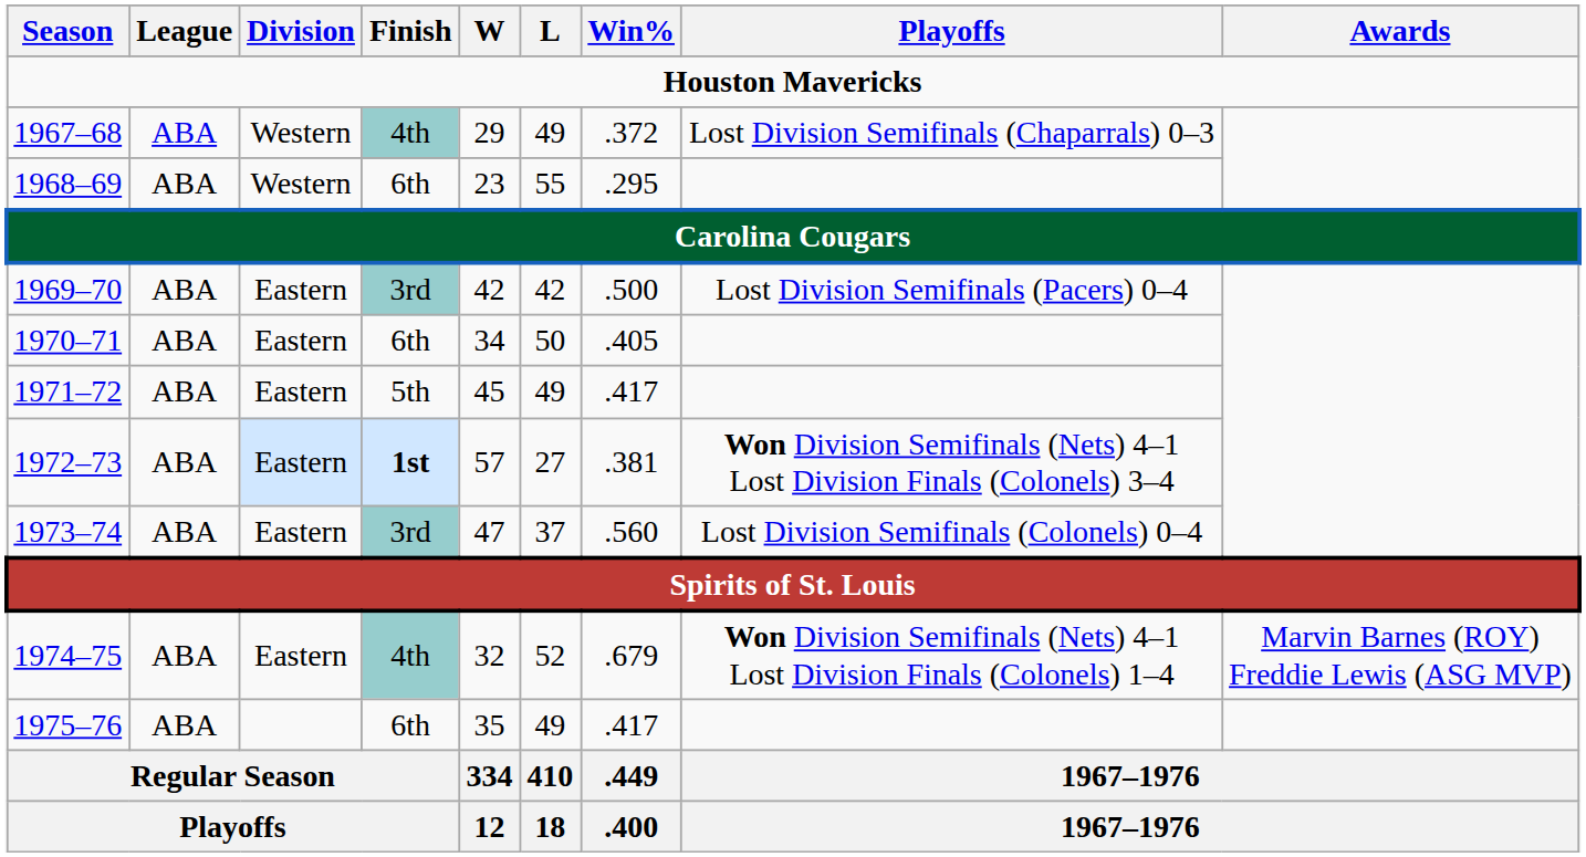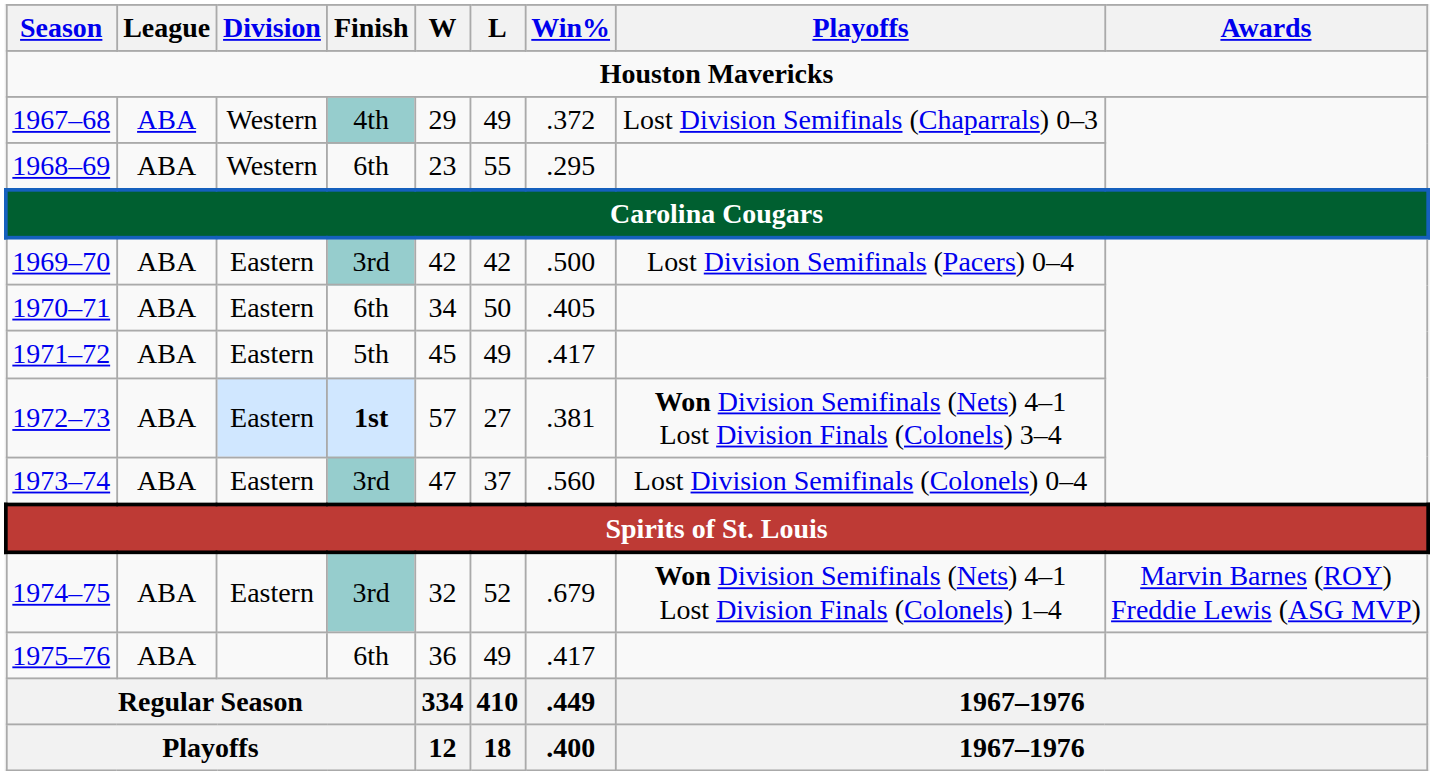 <table class="wikitable plainrowheaders" style="text-align:center; font-size:95%" summary="Season (sortable), Conference, Finish (sortable), Division, Finish (sortable), Wins (sortable), Losses (sortable), Win% (sortable), GB (sortable), Playoffs, Awards and Head coach">
 <tr>
 <th scope="col"><a href='#'>Season</a></th>
 <th scope="col">League</th>
 <th scope="col" class="unsortable"><a href='#'>Division</a></th>
 <th scope="col">Finish</th>
 <th scope="col">W</th>
 <th scope="col">L</th>
 <th scope="col"><a href='#'>Win%</a></th>
 <th scope="col" class="unsortable"><a href='#'>Playoffs</a></th>
 <th scope="col" class="unsortable"><a href='#'>Awards</a></th>
 </tr>
 <tr>
 <td colspan="9" align=center style="9" align=center style="background:#FFC72C; color:#000000; border:2px solid #003DA5;"><strong>Houston Mavericks</strong></td>
 </tr>
 <tr align="center">
 <td><a href='#'>1967–68</a></td>
 <td><a href='#'>ABA</a></td>
 <td>Western</td>
 <td bgcolor="#96CDCD">4th</td>
 <td>29</td>
 <td>49</td>
 <td>.372</td>
 <td>Lost <a href='#'>Division Semifinals</a> (<a href='#'>Chaparrals</a>) 0–3</td>
 </tr>
 <tr align="center">
 <td><a href='#'>1968–69</a></td>
 <td>ABA</td>
 <td>Western</td>
 <td>6th</td>
 <td>23</td>
 <td>55</td>
 <td>.295</td>
 <td></td>
 </tr>
 <tr align="center">
 <td colspan="10" align=center style="background:#005F30; color:#FFFFFF; border:2px solid #1560BD;"><strong>Carolina Cougars</strong></td>
 </tr>
 <tr align="center">
 <td><a href='#'>1969–70</a></td>
 <td>ABA</td>
 <td>Eastern</td>
 <td bgcolor="#96CDCD">3rd</td>
 <td>42</td>
 <td>42</td>
 <td>.500</td>
 <td>Lost <a href='#'>Division Semifinals</a> (<a href='#'>Pacers</a>) 0–4</td>
 </tr>
 <tr align="center">
 <td><a href='#'>1970–71</a></td>
 <td>ABA</td>
 <td>Eastern</td>
 <td>6th</td>
 <td>34</td>
 <td>50</td>
 <td>.405</td>
 <td></td>
 </tr>
 <tr align="center">
 <td><a href='#'>1971–72</a></td>
 <td>ABA</td>
 <td>Eastern</td>
 <td>5th</td>
 <td>45</td>
 <td>49</td>
 <td>.417</td>
 <td></td>
 </tr>
 <tr align="center">
 <td><a href='#'>1972–73</a></td>
 <td>ABA</td>
 <td bgcolor="#D0E7FF">Eastern</td>
 <td bgcolor="#D0E7FF"><strong>1st</strong></td>
 <td>57</td>
 <td>27</td>
 <td>.381</td>
 <td><strong>Won</strong> <a href='#'>Division Semifinals</a> (<a href='#'>Nets</a>) 4–1<br>Lost <a href='#'>Division Finals</a> (<a href='#'>Colonels</a>) 3–4</td>
 </tr>
 <tr align="center">
 <td><a href='#'>1973–74</a></td>
 <td>ABA</td>
 <td>Eastern</td>
 <td bgcolor="#96CDCD">3rd</td>
 <td>47</td>
 <td>37</td>
 <td>.560</td>
 <td>Lost <a href='#'>Division Semifinals</a> (<a href='#'>Colonels</a>) 0–4</td>
 </tr>
 <tr align="center">
 <td colspan="10" align=center style="background:#BE3A35; color:#FFFFFF; border:2px solid #000000;"><strong>Spirits of St. Louis</strong></td>
 </tr>
 <tr align="center">
 <td><a href='#'>1974–75</a></td>
 <td>ABA</td>
 <td>Eastern</td>
-<td bgcolor="#96CDCD">4th</td>
+<td bgcolor="#96CDCD">3rd</td>
 <td>32</td>
 <td>52</td>
 <td>.679</td>
 <td><strong>Won</strong> <a href='#'>Division Semifinals</a> (<a href='#'>Nets</a>) 4–1<br>Lost <a href='#'>Division Finals</a> (<a href='#'>Colonels</a>) 1–4</td>
 <td><a href='#'>Marvin Barnes</a> (<a href='#'>ROY</a>)<br><a href='#'>Freddie Lewis</a> (<a href='#'>ASG MVP</a>)</td>
 </tr>
 <tr align="center">
 <td><a href='#'>1975–76</a></td>
 <td>ABA</td>
 <td></td>
 <td>6th</td>
-<td>35</td>
+<td>36</td>
 <td>49</td>
 <td>.417</td>
 <td></td>
 </tr>
 <tr align="center">
 <th colspan="4">Regular Season</th>
 <th>334</th>
 <th>410</th>
 <th>.449</th>
 <th colspan="2">1967–1976</th>
 </tr>
 <tr align="center">
 <th colspan="4">Playoffs</th>
 <th>12</th>
 <th>18</th>
 <th>.400</th>
 <th colspan="2">1967–1976</th>
 </tr>
 </table>
